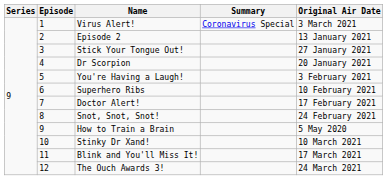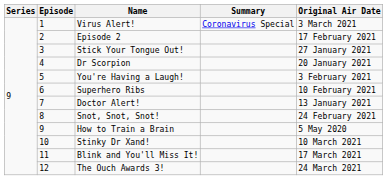 <table class="wikitable">
 <tr>
 <th>Series</th>
 <th>Episode</th>
 <th>Name</th>
 <th>Summary</th>
 <th>Original Air Date</th>
 </tr>
 <tr>
 <td rowspan="12">9</td>
 <td>1</td>
 <td>Virus Alert!</td>
 <td><a href='#'>Coronavirus</a> Special</td>
 <td>3 March 2021</td>
 </tr>
 <tr>
 <td>2</td>
 <td>Episode 2</td>
 <td></td>
-<td>13 January 2021</td>
+<td>17 February 2021</td>
 </tr>
 <tr>
 <td>3</td>
 <td>Stick Your Tongue Out!</td>
 <td></td>
 <td>27 January 2021</td>
 </tr>
 <tr>
 <td>4</td>
 <td>Dr Scorpion</td>
 <td></td>
 <td>20 January 2021</td>
 </tr>
 <tr>
 <td>5</td>
 <td>You're Having a Laugh!</td>
 <td></td>
 <td>3 February 2021</td>
 </tr>
 <tr>
 <td>6</td>
 <td>Superhero Ribs</td>
 <td></td>
 <td>10 February 2021</td>
 </tr>
 <tr>
 <td>7</td>
 <td>Doctor Alert!</td>
 <td></td>
-<td>17 February 2021</td>
+<td>13 January 2021</td>
 </tr>
 <tr>
 <td>8</td>
 <td>Snot, Snot, Snot!</td>
 <td></td>
 <td>24 February 2021</td>
 </tr>
 <tr>
 <td>9</td>
 <td>How to Train a Brain</td>
 <td></td>
 <td>5 May 2020</td>
 </tr>
 <tr>
 <td>10</td>
 <td>Stinky Dr Xand!</td>
 <td></td>
 <td>10 March 2021</td>
 </tr>
 <tr>
 <td>11</td>
 <td>Blink and You'll Miss It!</td>
 <td></td>
 <td>17 March 2021</td>
 </tr>
 <tr>
 <td>12</td>
 <td>The Ouch Awards 3!</td>
 <td></td>
 <td>24 March 2021</td>
 </tr>
 </table>
